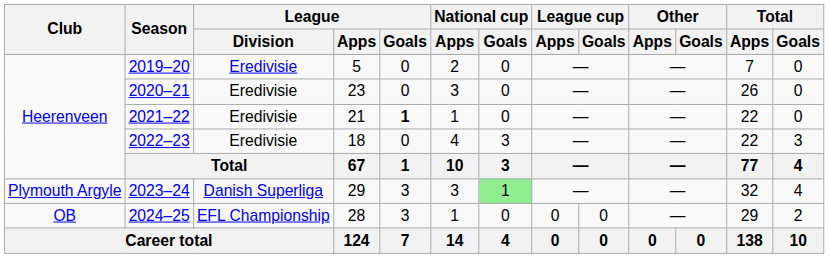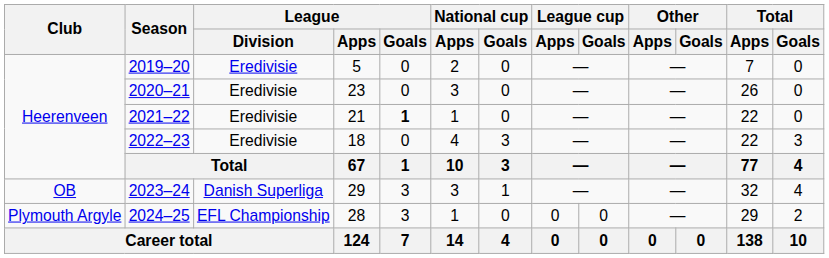 <table class="wikitable" style="text-align: center;">
 <tr>
 <th rowspan="2">Club</th>
 <th rowspan="2">Season</th>
 <th colspan="3">League</th>
 <th colspan="2">National cup</th>
 <th colspan="2">League cup</th>
 <th colspan="2">Other</th>
 <th colspan="2">Total</th>
 </tr>
 <tr>
 <th>Division</th>
 <th>Apps</th>
 <th>Goals</th>
 <th>Apps</th>
 <th>Goals</th>
 <th>Apps</th>
 <th>Goals</th>
 <th>Apps</th>
 <th>Goals</th>
 <th>Apps</th>
 <th>Goals</th>
 </tr>
 <tr>
 <td rowspan="5"><a href='#'>Heerenveen</a></td>
 <td><a href='#'>2019–20</a></td>
 <td><a href='#'>Eredivisie</a></td>
 <td>5</td>
 <td>0</td>
 <td>2</td>
 <td>0</td>
 <td colspan="2">—</td>
 <td colspan="2">—</td>
 <td>7</td>
 <td>0</td>
 </tr>
 <tr>
 <td><a href='#'>2020–21</a></td>
 <td>Eredivisie</td>
 <td>23</td>
 <td>0</td>
 <td>3</td>
 <td>0</td>
 <td colspan="2">—</td>
 <td colspan="2">—</td>
 <td>26</td>
 <td>0</td>
 </tr>
 <tr>
 <td><a href='#'>2021–22</a></td>
 <td>Eredivisie</td>
 <td>21</td>
 <td><strong>1</strong></td>
 <td>1</td>
 <td>0</td>
 <td colspan="2">—</td>
 <td colspan="2">—</td>
 <td>22</td>
 <td>0</td>
 </tr>
 <tr>
 <td><a href='#'>2022–23</a></td>
 <td>Eredivisie</td>
 <td>18</td>
 <td>0</td>
 <td>4</td>
 <td>3</td>
 <td colspan="2">—</td>
 <td colspan="2">—</td>
 <td>22</td>
 <td>3</td>
 </tr>
 <tr>
 <th colspan="2">Total</th>
 <th>67</th>
 <th>1</th>
 <th>10</th>
 <th>3</th>
 <th colspan="2">—</th>
 <th colspan="2">—</th>
 <th>77</th>
 <th>4</th>
 </tr>
 <tr>
-<td><a href='#'>Plymouth Argyle</a></td>
+<td><a href='#'>OB</a></td>
 <td><a href='#'>2023–24</a></td>
 <td><a href='#'>Danish Superliga</a></td>
 <td>29</td>
 <td>3</td>
 <td>3</td>
-<td style="background: lightgreen;">1</td>
+<td>1</td>
 <td colspan="2">—</td>
 <td colspan="2">—</td>
 <td>32</td>
 <td>4</td>
 </tr>
 <tr>
-<td><a href='#'>OB</a></td>
+<td><a href='#'>Plymouth Argyle</a></td>
 <td><a href='#'>2024–25</a></td>
 <td><a href='#'>EFL Championship</a></td>
 <td>28</td>
 <td>3</td>
 <td>1</td>
 <td>0</td>
 <td>0</td>
 <td>0</td>
 <td colspan="2">—</td>
 <td>29</td>
 <td>2</td>
 </tr>
 <tr>
 <th colspan="3">Career total</th>
 <th>124</th>
 <th>7</th>
 <th>14</th>
 <th>4</th>
 <th>0</th>
 <th>0</th>
 <th>0</th>
 <th>0</th>
 <th>138</th>
 <th>10</th>
 </tr>
 </table>
